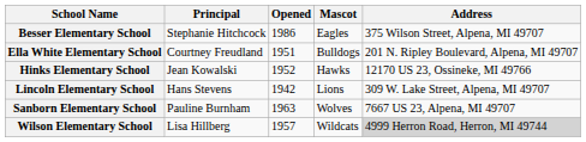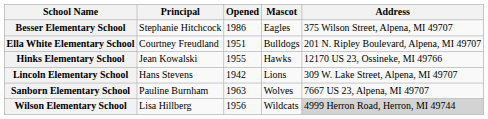 <table class="wikitable sortable plainrowheaders">
 <tr>
 <th scope="col">School Name</th>
 <th scope="col">Principal</th>
 <th>Opened</th>
 <th>Mascot</th>
 <th scope="col">Address</th>
 </tr>
 <tr>
 <th scope="row">Besser Elementary School</th>
 <td>Stephanie Hitchcock</td>
 <td>1986</td>
 <td>Eagles</td>
 <td>375 Wilson Street, Alpena, MI 49707</td>
 </tr>
 <tr>
 <th scope="row">Ella White Elementary School</th>
 <td>Courtney Freudland</td>
 <td>1951</td>
 <td>Bulldogs</td>
 <td>201 N. Ripley Boulevard, Alpena, MI 49707</td>
 </tr>
 <tr>
 <th scope="row">Hinks Elementary School</th>
 <td>Jean Kowalski</td>
-<td>1952</td>
+<td>1955</td>
 <td>Hawks</td>
 <td>12170 US 23, Ossineke, MI 49766</td>
 </tr>
 <tr>
 <th scope="row">Lincoln Elementary School</th>
 <td>Hans Stevens</td>
 <td>1942</td>
 <td>Lions</td>
 <td>309 W. Lake Street, Alpena, MI 49707</td>
 </tr>
 <tr>
 <th scope="row">Sanborn Elementary School</th>
 <td>Pauline Burnham</td>
 <td>1963</td>
 <td>Wolves</td>
 <td>7667 US 23, Alpena, MI 49707</td>
 </tr>
 <tr>
 <th scope="row">Wilson Elementary School</th>
 <td>Lisa Hillberg</td>
-<td>1957</td>
+<td>1956</td>
 <td>Wildcats</td>
 <td style="background: lightgrey;">4999 Herron Road, Herron, MI 49744</td>
 </tr>
 </table>
